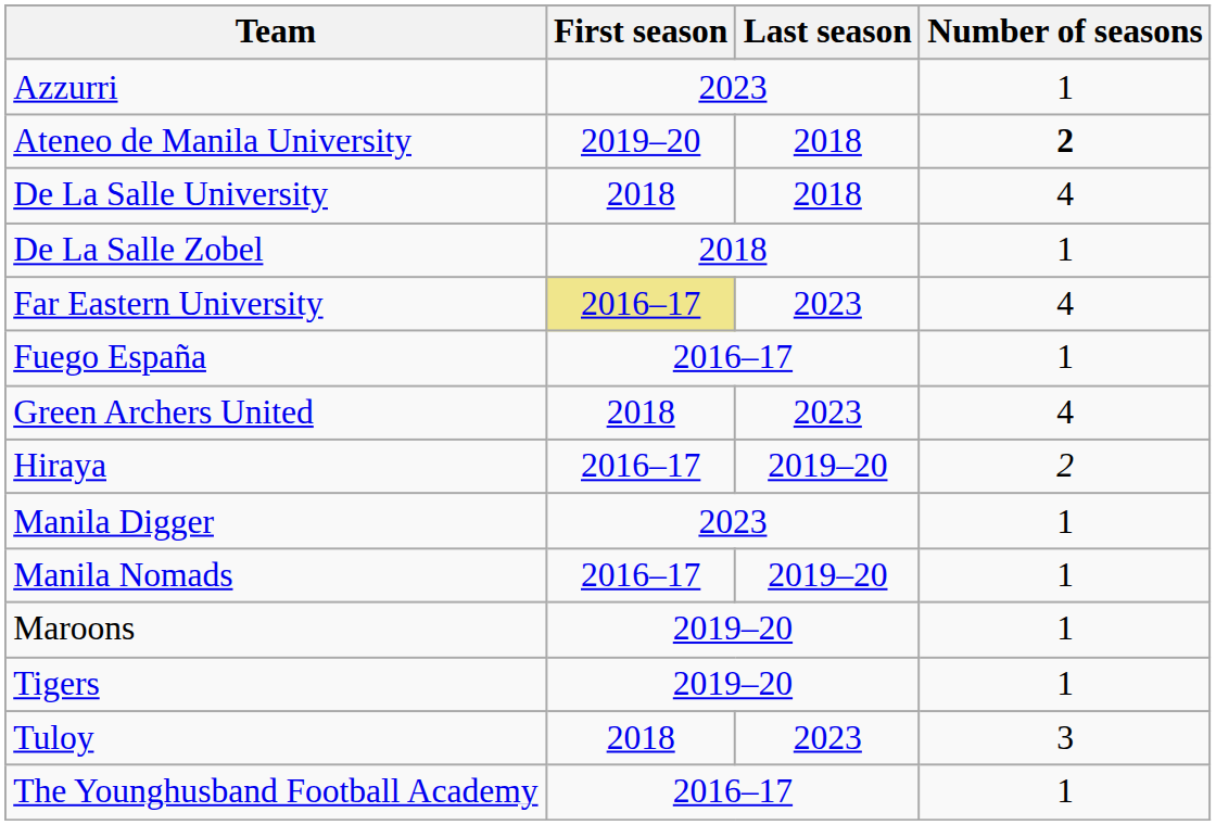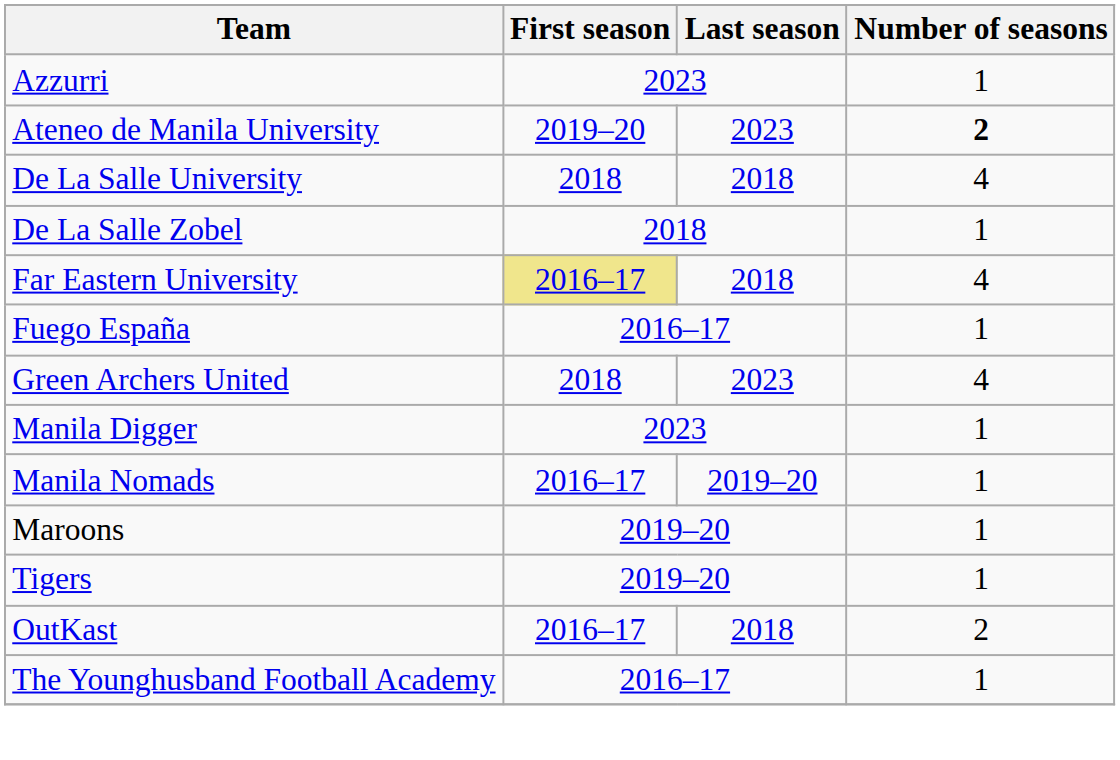 <table class="wikitable sortable" style="text-align:center;">
 <tr>
 </tr>
 <tr>
 <th>Team</th>
 <th>First season</th>
 <th>Last season</th>
 <th>Number of seasons</th>
 </tr>
 <tr>
 <td style="text-align:left;"><a href='#'>Azzurri</a></td>
 <td colspan=2><a href='#'>2023</a></td>
 <td>1</td>
 </tr>
 <tr>
 <td style="text-align:left;"><a href='#'>Ateneo de Manila University</a></td>
 <td><a href='#'>2019–20</a></td>
-<td><a href='#'>2018</a></td>
+<td><a href='#'>2023</a></td>
 <td><strong>2</strong></td>
 </tr>
 <tr>
 <td style="text-align:left;"><a href='#'>De La Salle University</a></td>
 <td><a href='#'>2018</a></td>
 <td><a href='#'>2018</a></td>
 <td>4</td>
 </tr>
 <tr>
 <td style="text-align:left;"><a href='#'>De La Salle Zobel</a></td>
 <td colspan=2><a href='#'>2018</a></td>
 <td>1</td>
 </tr>
 <tr>
 <td style="text-align:left;"><a href='#'>Far Eastern University</a></td>
 <td style="background: khaki;"><a href='#'>2016–17</a></td>
-<td><a href='#'>2023</a></td>
+<td><a href='#'>2018</a></td>
 <td>4</td>
 </tr>
 <tr>
 <td style="text-align:left;"><a href='#'>Fuego España</a></td>
 <td colspan=2><a href='#'>2016–17</a></td>
 <td>1</td>
 </tr>
 <tr>
 <td style="text-align:left;"><a href='#'>Green Archers United</a></td>
 <td><a href='#'>2018</a></td>
 <td><a href='#'>2023</a></td>
 <td>4</td>
-</tr>
-<tr>
-<td style="text-align:left;"><a href='#'>Hiraya</a></td>
-<td><a href='#'>2016–17</a></td>
-<td><a href='#'>2019–20</a></td>
-<td><em>2<strong></td>
 </tr>
 <tr>
 <td style="text-align:left;"><a href='#'>Manila Digger</a></td>
 <td colspan=2><a href='#'>2023</a></td>
 <td>1</td>
 </tr>
 <tr>
 <td style="text-align:left;"><a href='#'>Manila Nomads</a></td>
 <td><a href='#'>2016–17</a></td>
 <td><a href='#'>2019–20</a></td>
 <td>1</td>
 </tr>
 <tr>
 <td style="text-align:left;"></em>Maroons<em></td>
 <td colspan=2><a href='#'>2019–20</a></td>
 <td>1</td>
 </tr>
 <tr>
 <td style="text-align:left;"><a href='#'>Tigers</a></td>
 <td colspan=2><a href='#'>2019–20</a></td>
 <td>1</td>
 </tr>
 <tr>
-<td style="text-align:left;"><a href='#'>Tuloy</a></td>
+<td style="text-align:left;"><a href='#'>OutKast</a></td>
+<td><a href='#'>2016–17</a></td>
 <td><a href='#'>2018</a></td>
-<td><a href='#'>2023</a></td>
-<td>3</td>
+<td>2</td>
 </tr>
 <tr>
 <td style="text-align:left;"><a href='#'>The Younghusband Football Academy</a></td>
 <td colspan=2><a href='#'>2016–17</a></td>
 <td>1</td>
 </tr>
 <tr>
 </tr>
 </table>
